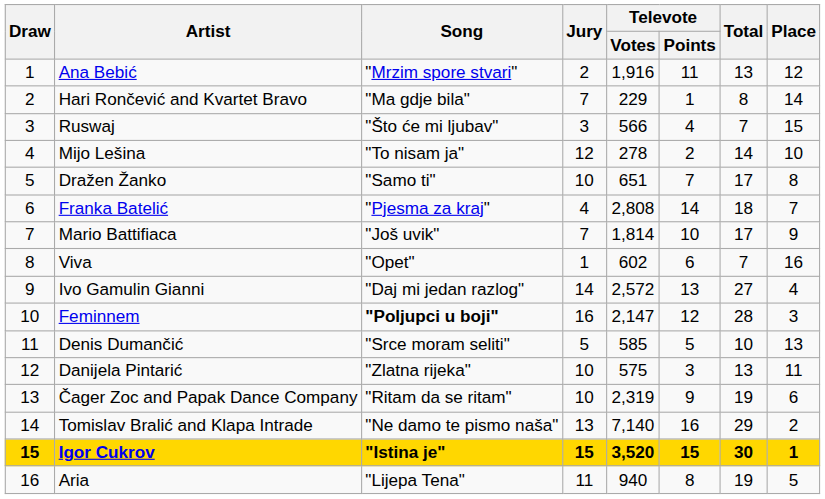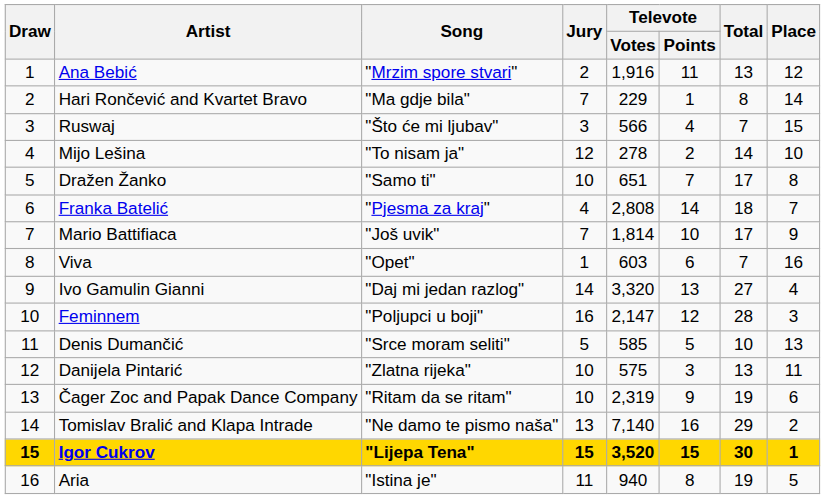 <table class="sortable wikitable" style="margin: 1em auto 1em auto; text-align:center;">
 <tr>
 <th rowspan="2">Draw</th>
 <th rowspan="2">Artist</th>
 <th rowspan="2">Song</th>
 <th rowspan="2">Jury</th>
 <th colspan="2">Televote</th>
 <th rowspan="2">Total</th>
 <th rowspan="2">Place</th>
 </tr>
 <tr>
 <th>Votes</th>
 <th>Points</th>
 </tr>
 <tr>
 <td>1</td>
 <td align="left"><a href='#'>Ana Bebić</a></td>
 <td align="left">"<a href='#'>Mrzim spore stvari</a>"</td>
 <td>2</td>
 <td>1,916</td>
 <td>11</td>
 <td>13</td>
 <td>12</td>
 </tr>
 <tr>
 <td>2</td>
 <td align="left">Hari Rončević and Kvartet Bravo</td>
 <td align="left">"Ma gdje bila"</td>
 <td>7</td>
 <td>229</td>
 <td>1</td>
 <td>8</td>
 <td>14</td>
 </tr>
 <tr>
 <td>3</td>
 <td align="left">Ruswaj</td>
 <td align="left">"Što će mi ljubav"</td>
 <td>3</td>
 <td>566</td>
 <td>4</td>
 <td>7</td>
 <td>15</td>
 </tr>
 <tr>
 <td>4</td>
 <td align="left">Mijo Lešina</td>
 <td align="left">"To nisam ja"</td>
 <td>12</td>
 <td>278</td>
 <td>2</td>
 <td>14</td>
 <td>10</td>
 </tr>
 <tr>
 <td>5</td>
 <td align="left">Dražen Žanko</td>
 <td align="left">"Samo ti"</td>
 <td>10</td>
 <td>651</td>
 <td>7</td>
 <td>17</td>
 <td>8</td>
 </tr>
 <tr>
 <td>6</td>
 <td align="left"><a href='#'>Franka Batelić</a></td>
 <td align="left">"<a href='#'>Pjesma za kraj</a>"</td>
 <td>4</td>
 <td>2,808</td>
 <td>14</td>
 <td>18</td>
 <td>7</td>
 </tr>
 <tr>
 <td>7</td>
 <td align="left">Mario Battifiaca</td>
 <td align="left">"Još uvik"</td>
 <td>7</td>
 <td>1,814</td>
 <td>10</td>
 <td>17</td>
 <td>9</td>
 </tr>
 <tr>
 <td>8</td>
 <td align="left">Viva</td>
 <td align="left">"Opet"</td>
 <td>1</td>
-<td>602</td>
+<td>603</td>
 <td>6</td>
 <td>7</td>
 <td>16</td>
 </tr>
 <tr>
 <td>9</td>
 <td align="left">Ivo Gamulin Gianni</td>
 <td align="left">"Daj mi jedan razlog"</td>
 <td>14</td>
-<td>2,572</td>
+<td>3,320</td>
 <td>13</td>
 <td>27</td>
 <td>4</td>
 </tr>
 <tr>
 <td>10</td>
 <td align="left"><a href='#'>Feminnem</a></td>
-<td align="left"><strong>"Poljupci u boji"</strong></td>
+<td align="left">"Poljupci u boji"</td>
 <td>16</td>
 <td>2,147</td>
 <td>12</td>
 <td>28</td>
 <td>3</td>
 </tr>
 <tr>
 <td>11</td>
 <td align="left">Denis Dumančić</td>
 <td align="left">"Srce moram seliti"</td>
 <td>5</td>
 <td>585</td>
 <td>5</td>
 <td>10</td>
 <td>13</td>
 </tr>
 <tr>
 <td>12</td>
 <td align="left">Danijela Pintarić</td>
 <td align="left">"Zlatna rijeka"</td>
 <td>10</td>
 <td>575</td>
 <td>3</td>
 <td>13</td>
 <td>11</td>
 </tr>
 <tr>
 <td>13</td>
 <td align="left">Čager Zoc and Papak Dance Company</td>
 <td align="left">"Ritam da se ritam"</td>
 <td>10</td>
 <td>2,319</td>
 <td>9</td>
 <td>19</td>
 <td>6</td>
 </tr>
 <tr>
 <td>14</td>
 <td align="left">Tomislav Bralić and Klapa Intrade</td>
 <td align="left">"Ne damo te pismo naša"</td>
 <td>13</td>
 <td>7,140</td>
 <td>16</td>
 <td>29</td>
 <td>2</td>
 </tr>
 <tr style="font-weight:bold; background:gold;">
 <td>15</td>
 <td align="left"><a href='#'>Igor Cukrov</a></td>
-<td align="left">"Istina je"</td>
+<td align="left">"Lijepa Tena"</td>
 <td>15</td>
 <td>3,520</td>
 <td>15</td>
 <td>30</td>
 <td>1</td>
 </tr>
 <tr>
 <td>16</td>
 <td align="left">Aria</td>
-<td align="left">"Lijepa Tena"</td>
+<td align="left">"Istina je"</td>
 <td>11</td>
 <td>940</td>
 <td>8</td>
 <td>19</td>
 <td>5</td>
 </tr>
 </table>
